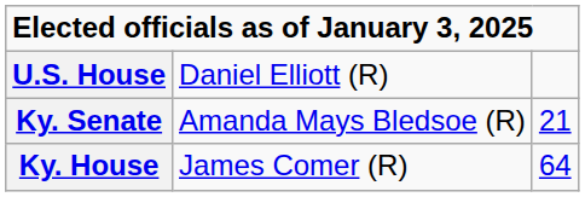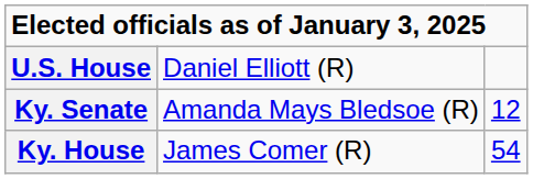 <table class=wikitable>
 <tr>
 <td colspan="3"><strong>Elected officials as of January 3, 2025</strong></td>
 </tr>
 <tr>
 <th scope=row><a href='#'>U.S. House</a></th>
 <td><a href='#'>Daniel Elliott</a> (R)</td>
 <td></td>
 </tr>
 <tr>
 <th scope=row><a href='#'>Ky. Senate</a></th>
 <td><a href='#'>Amanda Mays Bledsoe</a> (R)</td>
-<td><a href='#'>21</a></td>
+<td><a href='#'>12</a></td>
 </tr>
 <tr>
 <th scope=row><a href='#'>Ky. House</a></th>
 <td><a href='#'>James Comer</a> (R)</td>
-<td><a href='#'>64</a></td>
+<td><a href='#'>54</a></td>
 </tr>
 </table>
